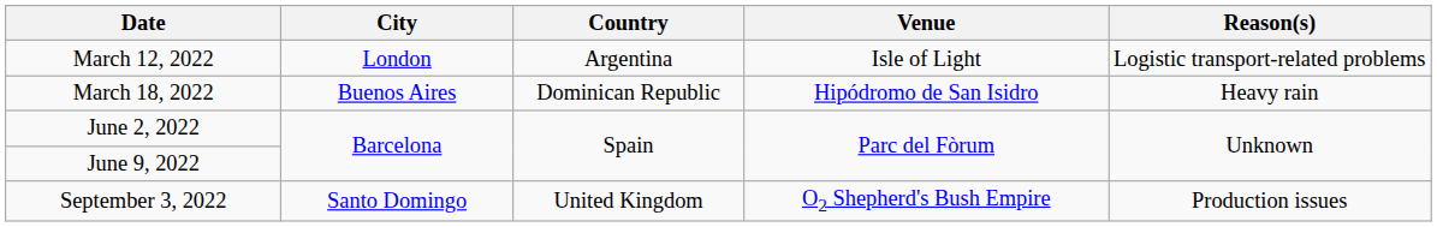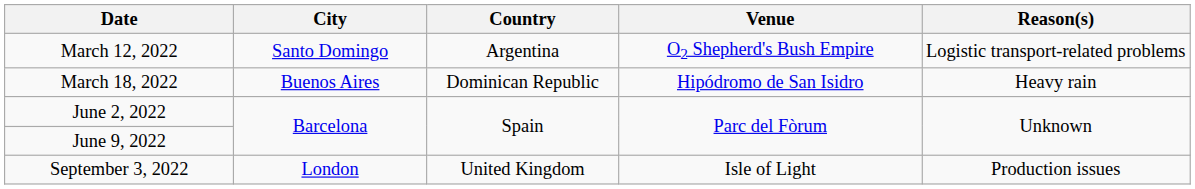 <table class="wikitable plainrowheaders" style="text-align:center;">
 <tr>
 <th scope="col" style="width:12em;">Date</th>
 <th scope="col" style="width:10em;">City</th>
 <th scope="col" style="width:10em;">Country</th>
 <th scope="col" style="width:16em;">Venue</th>
 <th>Reason(s)</th>
 </tr>
 <tr>
 <td>March 12, 2022</td>
-<td><a href='#'>London</a></td>
+<td><a href='#'>Santo Domingo</a></td>
 <td>Argentina</td>
-<td>Isle of Light</td>
+<td><a href='#'>O<sub>2</sub> Shepherd's Bush Empire</a></td>
 <td>Logistic transport-related problems</td>
 </tr>
 <tr>
 <td>March 18, 2022</td>
 <td><a href='#'>Buenos Aires</a></td>
 <td>Dominican Republic</td>
 <td><a href='#'>Hipódromo de San Isidro</a></td>
 <td>Heavy rain</td>
 </tr>
 <tr>
 <td>June 2, 2022</td>
 <td rowspan="2"><a href='#'>Barcelona</a></td>
 <td rowspan="2">Spain</td>
 <td rowspan="2"><a href='#'>Parc del Fòrum</a></td>
 <td rowspan="2">Unknown</td>
 </tr>
 <tr>
 <td>June 9, 2022</td>
 </tr>
 <tr>
 <td>September 3, 2022</td>
-<td><a href='#'>Santo Domingo</a></td>
+<td><a href='#'>London</a></td>
 <td>United Kingdom</td>
-<td><a href='#'>O<sub>2</sub> Shepherd's Bush Empire</a></td>
+<td>Isle of Light</td>
 <td>Production issues</td>
 </tr>
 </table>
